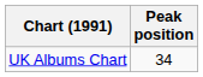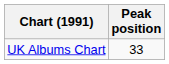 <table class="wikitable">
 <tr>
 <th>Chart (1991)</th>
 <th>Peak<br>position</th>
 </tr>
 <tr>
 <td><a href='#'>UK Albums Chart</a></td>
-<td style="text-align:center;">34</td>
+<td style="text-align:center;">33</td>
 </tr>
 </table>
